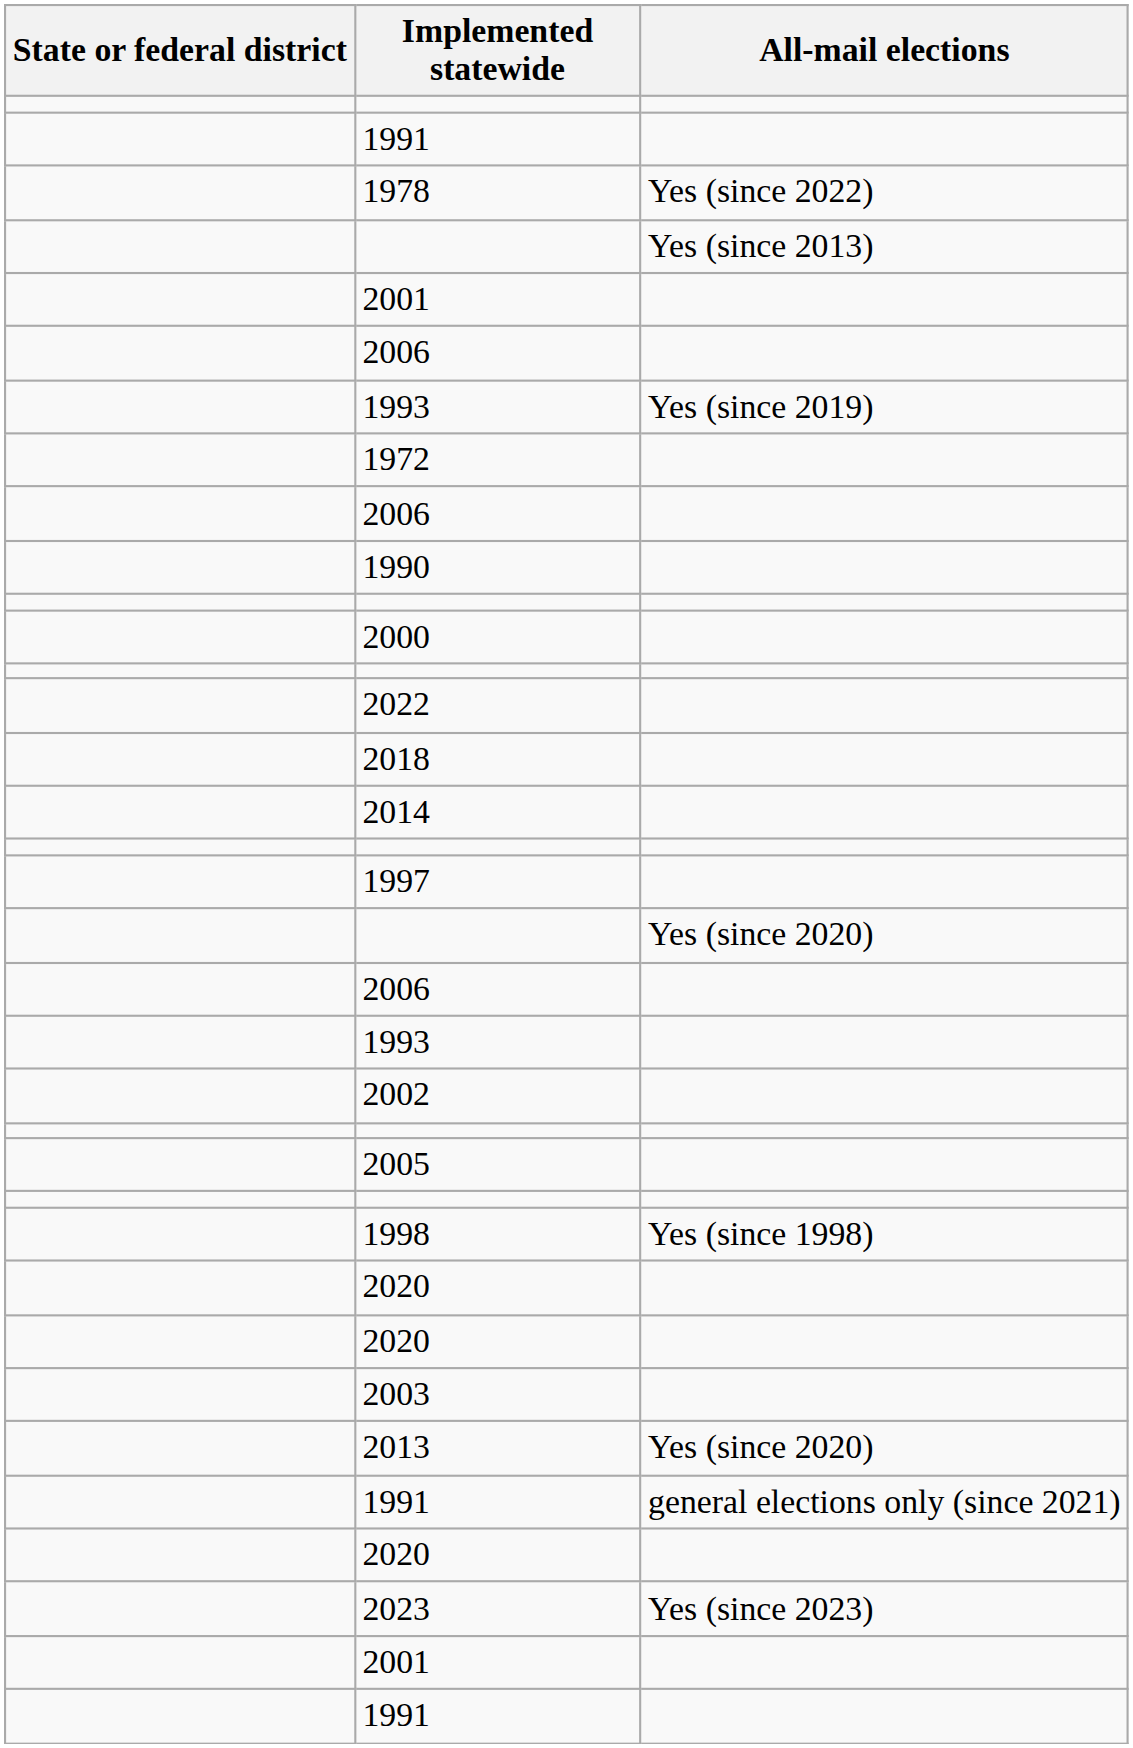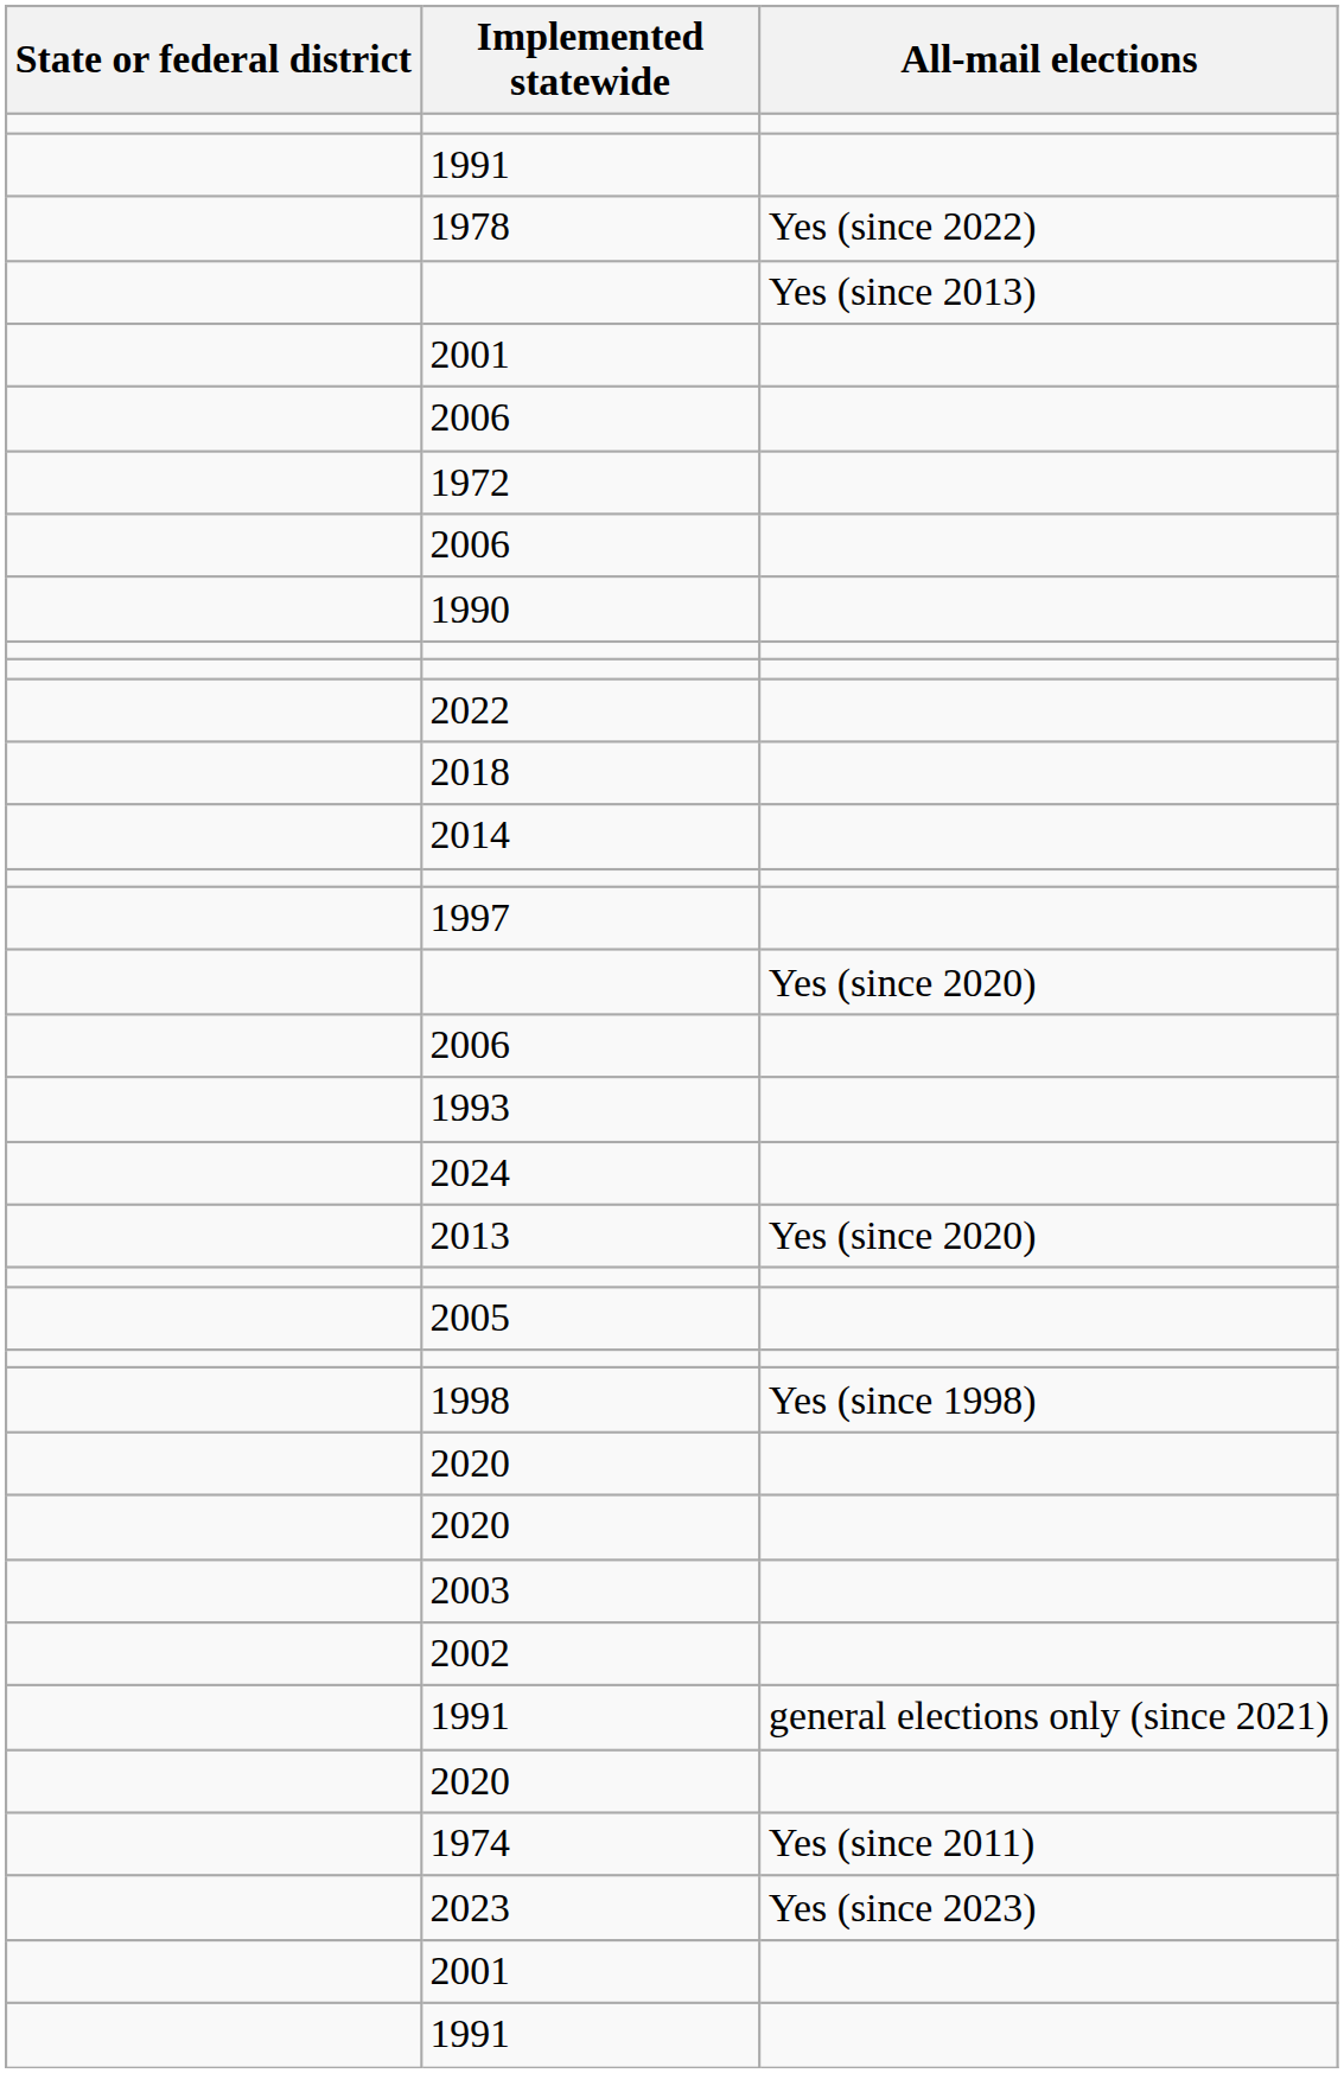 <table class="wikitable sortable static-row-numbers mw-datatable sticky-header sort-under">
 <tr>
 <th>State or federal district</th>
 <th style=max-width:8em>Implemented statewide</th>
 <th>All-mail elections</th>
 </tr>
 <tr>
 <td></td>
 <td></td>
 <td></td>
 </tr>
 <tr>
 <td></td>
 <td>1991</td>
 <td></td>
 </tr>
 <tr>
 <td></td>
 <td>1978</td>
 <td>Yes (since 2022)</td>
 </tr>
 <tr>
 <td></td>
 <td></td>
 <td>Yes (since 2013)</td>
 </tr>
 <tr>
 <td></td>
 <td>2001</td>
 <td></td>
 </tr>
 <tr>
 <td></td>
 <td>2006</td>
 <td></td>
 </tr>
 <tr>
 <td></td>
-<td>1993</td>
-<td>Yes (since 2019)</td>
-</tr>
-<tr>
-<td></td>
 <td>1972</td>
 <td></td>
 </tr>
 <tr>
 <td></td>
 <td>2006</td>
 <td></td>
 </tr>
 <tr>
 <td></td>
 <td>1990</td>
 <td></td>
 </tr>
 <tr>
 <td></td>
 <td></td>
-<td></td>
-</tr>
-<tr>
-<td></td>
-<td>2000</td>
 <td></td>
 </tr>
 <tr>
 <td></td>
 <td></td>
 <td></td>
 </tr>
 <tr>
 <td></td>
 <td>2022</td>
 <td></td>
 </tr>
 <tr>
 <td></td>
 <td>2018</td>
 <td></td>
 </tr>
 <tr>
 <td></td>
 <td>2014</td>
 <td></td>
 </tr>
 <tr>
 <td></td>
 <td></td>
 <td></td>
 </tr>
 <tr>
 <td></td>
 <td>1997</td>
 <td></td>
 </tr>
 <tr>
 <td></td>
 <td></td>
 <td>Yes (since 2020)</td>
 </tr>
 <tr>
 <td></td>
 <td>2006</td>
 <td></td>
 </tr>
 <tr>
 <td></td>
 <td>1993</td>
 <td></td>
 </tr>
 <tr>
 <td></td>
-<td>2002</td>
+<td>2024</td>
 <td></td>
+</tr>
+<tr>
+<td></td>
+<td>2013</td>
+<td>Yes (since 2020)</td>
 </tr>
 <tr>
 <td></td>
 <td></td>
 <td></td>
 </tr>
 <tr>
 <td></td>
 <td>2005</td>
 <td></td>
 </tr>
 <tr>
 <td></td>
 <td></td>
 <td></td>
 </tr>
 <tr>
 <td></td>
 <td>1998</td>
 <td>Yes (since 1998)</td>
 </tr>
 <tr>
 <td></td>
 <td>2020</td>
 <td></td>
 </tr>
 <tr>
 <td></td>
 <td>2020</td>
 <td></td>
 </tr>
 <tr>
 <td></td>
 <td>2003</td>
 <td></td>
 </tr>
 <tr>
 <td></td>
-<td>2013</td>
-<td>Yes (since 2020)</td>
+<td>2002</td>
+<td></td>
 </tr>
 <tr>
 <td></td>
 <td>1991</td>
 <td>general elections only (since 2021)</td>
 </tr>
 <tr>
 <td></td>
 <td>2020</td>
 <td></td>
+</tr>
+<tr>
+<td></td>
+<td>1974</td>
+<td>Yes (since 2011)</td>
 </tr>
 <tr>
 <td></td>
 <td>2023</td>
 <td>Yes (since 2023)</td>
 </tr>
 <tr>
 <td></td>
 <td>2001</td>
 <td></td>
 </tr>
 <tr>
 <td></td>
 <td>1991</td>
 <td></td>
 </tr>
 </table>
